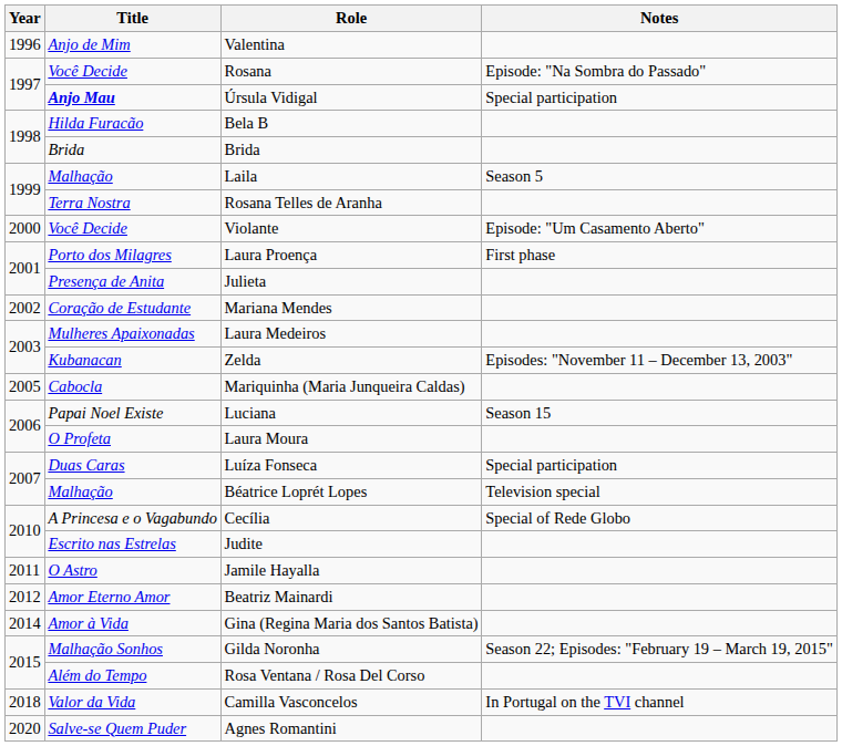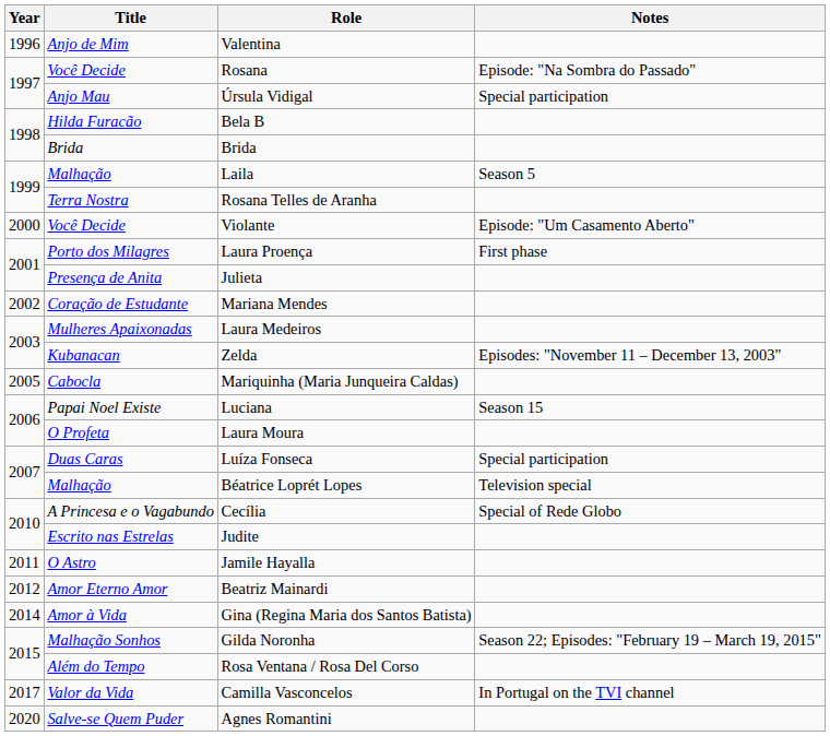 <table class="wikitable" style="font-size: 90%;">
 <tr>
 <th>Year</th>
 <th>Title</th>
 <th>Role</th>
 <th>Notes</th>
 </tr>
 <tr>
 <td>1996</td>
 <td><em><a href='#'>Anjo de Mim</a></em></td>
 <td>Valentina</td>
 <td></td>
 </tr>
 <tr>
 <td rowspan="2">1997</td>
 <td><em><a href='#'>Você Decide</a></em></td>
 <td>Rosana</td>
 <td>Episode: "Na Sombra do Passado"</td>
 </tr>
 <tr>
-<td><strong><em><a href='#'>Anjo Mau</a></em></strong></td>
+<td><em><a href='#'>Anjo Mau</a></em></td>
 <td>Úrsula Vidigal</td>
 <td>Special participation</td>
 </tr>
 <tr>
 <td rowspan="2">1998</td>
 <td><em><a href='#'>Hilda Furacão</a></em></td>
 <td>Bela B</td>
 <td></td>
 </tr>
 <tr>
 <td><em>Brida</em></td>
 <td>Brida</td>
 <td></td>
 </tr>
 <tr>
 <td rowspan="2">1999</td>
 <td><em><a href='#'>Malhação</a></em></td>
 <td>Laila</td>
 <td>Season 5</td>
 </tr>
 <tr>
 <td><em><a href='#'>Terra Nostra</a></em></td>
 <td>Rosana Telles de Aranha</td>
 <td></td>
 </tr>
 <tr>
 <td>2000</td>
 <td><em><a href='#'>Você Decide</a></em></td>
 <td>Violante</td>
 <td>Episode: "Um Casamento Aberto"</td>
 </tr>
 <tr>
 <td rowspan="2">2001</td>
 <td><em><a href='#'>Porto dos Milagres</a></em></td>
 <td>Laura Proença</td>
 <td>First phase</td>
 </tr>
 <tr>
 <td><em><a href='#'>Presença de Anita</a></em></td>
 <td>Julieta</td>
 <td></td>
 </tr>
 <tr>
 <td>2002</td>
 <td><em><a href='#'>Coração de Estudante</a></em></td>
 <td>Mariana Mendes</td>
 <td></td>
 </tr>
 <tr>
 <td rowspan="2">2003</td>
 <td><em><a href='#'>Mulheres Apaixonadas</a></em></td>
 <td>Laura Medeiros</td>
 <td></td>
 </tr>
 <tr>
 <td><em><a href='#'>Kubanacan</a></em></td>
 <td>Zelda</td>
 <td>Episodes: "November 11 – December 13, 2003"</td>
 </tr>
 <tr>
 <td>2005</td>
 <td><em><a href='#'>Cabocla</a></em></td>
 <td>Mariquinha (Maria Junqueira Caldas)</td>
 <td></td>
 </tr>
 <tr>
 <td rowspan="2">2006</td>
 <td><em>Papai Noel Existe</em></td>
 <td>Luciana</td>
 <td>Season 15</td>
 </tr>
 <tr>
 <td><em><a href='#'>O Profeta</a></em></td>
 <td>Laura Moura</td>
 <td></td>
 </tr>
 <tr>
 <td rowspan="2">2007</td>
 <td><em><a href='#'>Duas Caras</a></em></td>
 <td>Luíza Fonseca</td>
 <td>Special participation</td>
 </tr>
 <tr>
 <td><em><a href='#'>Malhação</a></em></td>
 <td>Béatrice Loprét Lopes</td>
 <td>Television special</td>
 </tr>
 <tr>
 <td rowspan="2">2010</td>
 <td><em>A Princesa e o Vagabundo</em></td>
 <td>Cecília</td>
 <td>Special of Rede Globo</td>
 </tr>
 <tr>
 <td><em><a href='#'>Escrito nas Estrelas</a></em></td>
 <td>Judite</td>
 <td></td>
 </tr>
 <tr>
 <td>2011</td>
 <td><em><a href='#'>O Astro</a></em></td>
 <td>Jamile Hayalla</td>
 <td></td>
 </tr>
 <tr>
 <td>2012</td>
 <td><em><a href='#'>Amor Eterno Amor</a></em></td>
 <td>Beatriz Mainardi</td>
 <td></td>
 </tr>
 <tr>
 <td>2014</td>
 <td><em><a href='#'>Amor à Vida</a></em></td>
 <td>Gina (Regina Maria dos Santos Batista)</td>
 <td></td>
 </tr>
 <tr>
 <td rowspan="2">2015</td>
 <td><em><a href='#'>Malhação Sonhos</a></em></td>
 <td>Gilda Noronha</td>
 <td>Season 22; Episodes: "February 19 – March 19, 2015"</td>
 </tr>
 <tr>
 <td><em><a href='#'>Além do Tempo</a></em></td>
 <td>Rosa Ventana / Rosa Del Corso</td>
 <td></td>
 </tr>
 <tr>
-<td>2018</td>
+<td>2017</td>
 <td><em><a href='#'>Valor da Vida</a></em></td>
 <td>Camilla Vasconcelos</td>
 <td>In Portugal on the <a href='#'>TVI</a> channel</td>
 </tr>
 <tr>
 <td>2020</td>
 <td><em><a href='#'>Salve-se Quem Puder</a></em></td>
 <td>Agnes Romantini</td>
 <td></td>
 </tr>
 <tr>
 </tr>
 </table>
